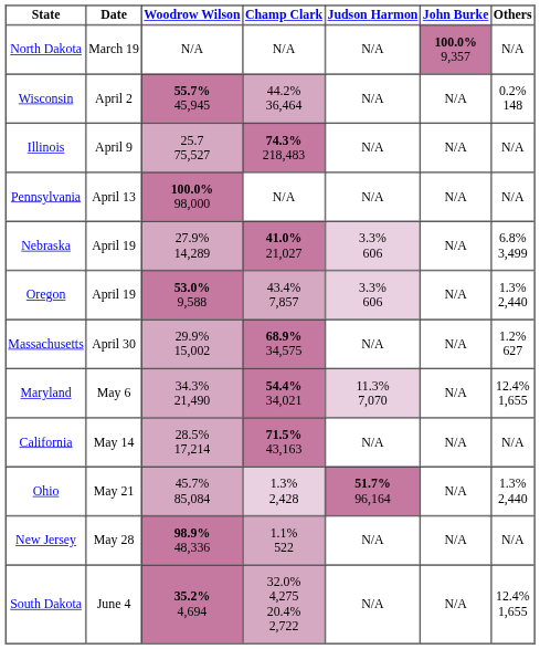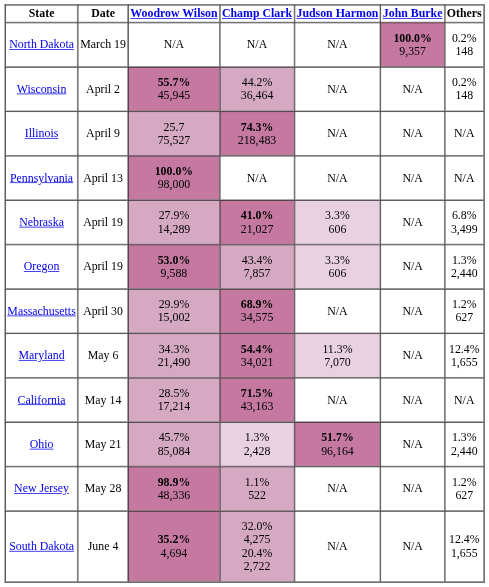 <table border="1" cellspacing="0" cellpadding="2" style="margin-left:10px; text-align:center">
 <tr>
 <th>State</th>
 <th>Date</th>
 <th><a href='#'>Woodrow Wilson</a></th>
 <th><a href='#'>Champ Clark</a></th>
 <th><a href='#'>Judson Harmon</a></th>
 <th><a href='#'>John Burke</a></th>
 <th>Others</th>
 </tr>
 <tr>
 <td><a href='#'>North Dakota</a></td>
 <td>March 19</td>
 <td>N/A</td>
 <td>N/A</td>
 <td>N/A</td>
 <td style="padding:11px 8px; background:#c579a0;"><strong>100.0%</strong><br>9,357</td>
-<td>N/A</td>
+<td>0.2%<br>148</td>
 </tr>
 <tr>
 <td><a href='#'>Wisconsin</a></td>
 <td>April 2</td>
 <td style="padding:11px 8px; background:#c579a0;"><strong>55.7%</strong><br>45,945</td>
 <td style="padding:11px 8px; background:#d5a9c2;">44.2%<br>36,464</td>
 <td>N/A</td>
 <td>N/A</td>
 <td>0.2%<br>148</td>
 </tr>
 <tr>
 <td><a href='#'>Illinois</a></td>
 <td>April 9</td>
 <td style="padding:11px 8px; background:#d5a9c2;">25.7<br>75,527</td>
 <td style="padding:11px 8px; background:#c579a0;"><strong>74.3%</strong><br>218,483</td>
 <td>N/A</td>
 <td>N/A</td>
 <td>N/A</td>
 </tr>
 <tr>
 <td><a href='#'>Pennsylvania</a></td>
 <td>April 13</td>
 <td style="padding:11px 8px; background:#c579a0;"><strong>100.0%</strong><br>98,000</td>
 <td>N/A</td>
 <td>N/A</td>
 <td>N/A</td>
 <td>N/A</td>
 </tr>
 <tr>
 <td><a href='#'>Nebraska</a></td>
 <td>April 19</td>
 <td style="padding:11px 8px; background:#d5a9c2;">27.9%<br>14,289</td>
 <td style="padding:11px 8px; background:#c579a0;"><strong>41.0%</strong><br>21,027</td>
 <td style="padding:11px 8px; background:#e9d1e1;">3.3%<br>606</td>
 <td>N/A</td>
 <td>6.8%<br>3,499</td>
 </tr>
 <tr>
 <td><a href='#'>Oregon</a></td>
 <td>April 19</td>
 <td style="padding:11px 8px; background:#c579a0;"><strong>53.0%</strong><br>9,588</td>
 <td style="padding:11px 8px; background:#d5a9c2;">43.4%<br>7,857</td>
 <td style="padding:11px 8px; background:#e9d1e1;">3.3%<br>606</td>
 <td>N/A</td>
 <td>1.3%<br>2,440</td>
 </tr>
 <tr>
 <td><a href='#'>Massachusetts</a></td>
 <td>April 30</td>
 <td style="padding:11px 8px; background:#d5a9c2;">29.9%<br>15,002</td>
 <td style="padding:11px 8px; background:#c579a0;"><strong>68.9%</strong><br>34,575</td>
 <td>N/A</td>
 <td>N/A</td>
 <td>1.2%<br>627</td>
 </tr>
 <tr>
 <td><a href='#'>Maryland</a></td>
 <td>May 6</td>
 <td style="padding:11px 8px; background:#d5a9c2;">34.3%<br>21,490</td>
 <td style="padding:11px 8px; background:#c579a0;"><strong>54.4%</strong><br>34,021</td>
 <td style="padding:11px 8px; background:#e9d1e1;">11.3%<br>7,070</td>
 <td>N/A</td>
 <td>12.4%<br>1,655</td>
 </tr>
 <tr>
 <td><a href='#'>California</a></td>
 <td>May 14</td>
 <td style="padding:11px 8px; background:#d5a9c2;">28.5%<br>17,214</td>
 <td style="padding:11px 8px; background:#c579a0;"><strong>71.5%</strong><br>43,163</td>
 <td>N/A</td>
 <td>N/A</td>
 <td>N/A</td>
 </tr>
 <tr>
 <td><a href='#'>Ohio</a></td>
 <td>May 21</td>
 <td style="padding:11px 8px; background:#d5a9c2;">45.7%<br>85,084</td>
 <td style="padding:11px 8px; background:#e9d1e1;">1.3%<br>2,428</td>
 <td style="padding:11px 8px; background:#c579a0;"><strong>51.7%</strong><br>96,164</td>
 <td>N/A</td>
 <td>1.3%<br>2,440</td>
 </tr>
 <tr>
 <td><a href='#'>New Jersey</a></td>
 <td>May 28</td>
 <td style="padding:11px 8px; background:#c579a0;"><strong>98.9%</strong><br>48,336</td>
 <td style="padding:11px 8px; background:#d5a9c2;">1.1%<br>522</td>
 <td>N/A</td>
 <td>N/A</td>
-<td>N/A</td>
+<td>1.2%<br>627</td>
 </tr>
 <tr>
 <td><a href='#'>South Dakota</a></td>
 <td>June 4</td>
 <td style="padding:11px 8px; background:#c579a0;"><strong>35.2%</strong><br>4,694</td>
 <td style="padding:11px 8px; background:#d5a9c2;">32.0%<br>4,275<br>20.4%<br>2,722</td>
 <td>N/A</td>
 <td>N/A</td>
 <td>12.4%<br>1,655</td>
 </tr>
 </table>
